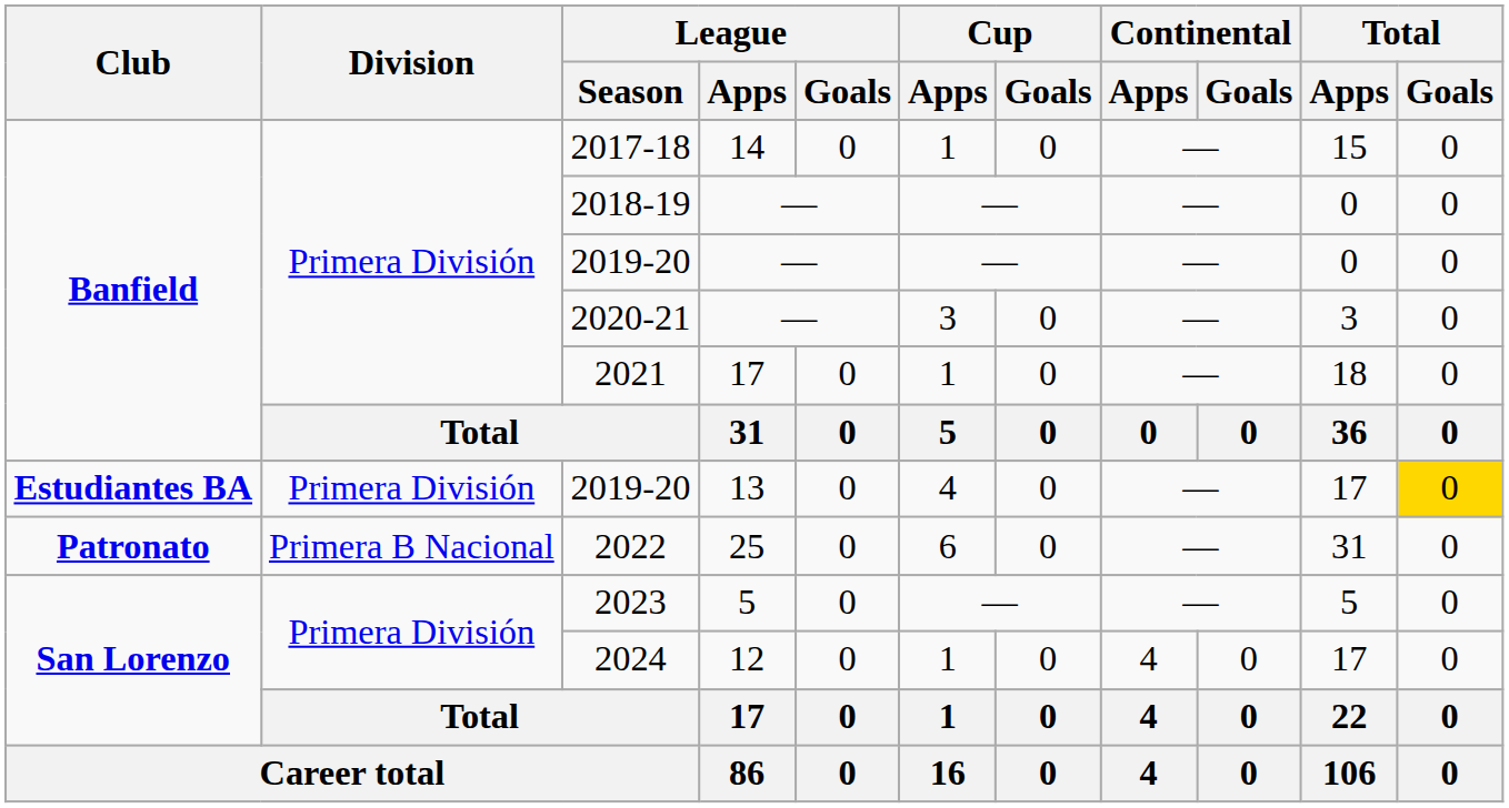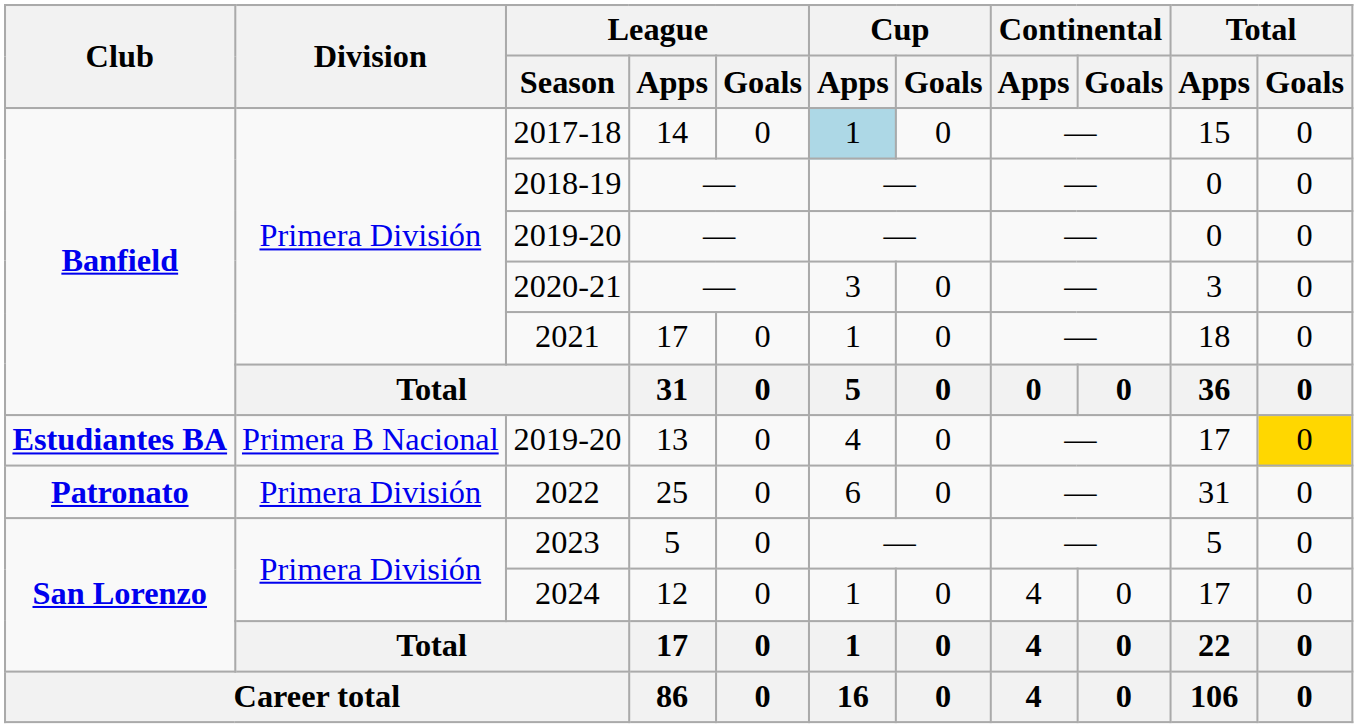 <table class="wikitable" style="text-align:center">
 <tr>
 <th rowspan="2">Club</th>
 <th rowspan="2">Division</th>
 <th colspan="3">League</th>
 <th colspan="2">Cup</th>
 <th colspan="2">Continental</th>
 <th colspan="2">Total</th>
 </tr>
 <tr>
 <th>Season</th>
 <th>Apps</th>
 <th>Goals</th>
 <th>Apps</th>
 <th>Goals</th>
 <th>Apps</th>
 <th>Goals</th>
 <th>Apps</th>
 <th>Goals</th>
 </tr>
 <tr>
 <td rowspan="6"><strong><a href='#'>Banfield</a></strong></td>
 <td rowspan="5"><a href='#'>Primera División</a></td>
 <td>2017-18</td>
 <td>14</td>
 <td>0</td>
-<td>1</td>
+<td style="background: lightblue;">1</td>
 <td>0</td>
 <td colspan="2">—</td>
 <td>15</td>
 <td>0</td>
 </tr>
 <tr>
 <td>2018-19</td>
 <td colspan="2">—</td>
 <td colspan="2">—</td>
 <td colspan="2">—</td>
 <td>0</td>
 <td>0</td>
 </tr>
 <tr>
 <td>2019-20</td>
 <td colspan="2">—</td>
 <td colspan="2">—</td>
 <td colspan="2">—</td>
 <td>0</td>
 <td>0</td>
 </tr>
 <tr>
 <td>2020-21</td>
 <td colspan="2">—</td>
 <td>3</td>
 <td>0</td>
 <td colspan="2">—</td>
 <td>3</td>
 <td>0</td>
 </tr>
 <tr>
 <td>2021</td>
 <td>17</td>
 <td>0</td>
 <td>1</td>
 <td>0</td>
 <td colspan="2">—</td>
 <td>18</td>
 <td>0</td>
 </tr>
 <tr>
 <th colspan="2">Total</th>
 <th>31</th>
 <th>0</th>
 <th>5</th>
 <th>0</th>
 <th>0</th>
 <th>0</th>
 <th>36</th>
 <th>0</th>
 </tr>
 <tr>
 <td><strong><a href='#'>Estudiantes BA</a></strong></td>
-<td><a href='#'>Primera División</a></td>
+<td><a href='#'>Primera B Nacional</a></td>
 <td>2019-20</td>
 <td>13</td>
 <td>0</td>
 <td>4</td>
 <td>0</td>
 <td colspan="2">—</td>
 <td>17</td>
 <td style="background: gold;">0</td>
 </tr>
 <tr>
 <td><strong><a href='#'>Patronato</a></strong></td>
-<td><a href='#'>Primera B Nacional</a></td>
+<td><a href='#'>Primera División</a></td>
 <td>2022</td>
 <td>25</td>
 <td>0</td>
 <td>6</td>
 <td>0</td>
 <td colspan="2">—</td>
 <td>31</td>
 <td>0</td>
 </tr>
 <tr>
 <td rowspan="3"><strong><a href='#'>San Lorenzo</a></strong></td>
 <td rowspan="2"><a href='#'>Primera División</a></td>
 <td>2023</td>
 <td>5</td>
 <td>0</td>
 <td colspan="2">—</td>
 <td colspan="2">—</td>
 <td>5</td>
 <td>0</td>
 </tr>
 <tr>
 <td>2024</td>
 <td>12</td>
 <td>0</td>
 <td>1</td>
 <td>0</td>
 <td>4</td>
 <td>0</td>
 <td>17</td>
 <td>0</td>
 </tr>
 <tr>
 <th colspan="2">Total</th>
 <th>17</th>
 <th>0</th>
 <th>1</th>
 <th>0</th>
 <th>4</th>
 <th>0</th>
 <th>22</th>
 <th>0</th>
 </tr>
 <tr>
 <th colspan="3">Career total</th>
 <th>86</th>
 <th>0</th>
 <th>16</th>
 <th>0</th>
 <th>4</th>
 <th>0</th>
 <th>106</th>
 <th>0</th>
 </tr>
 </table>
